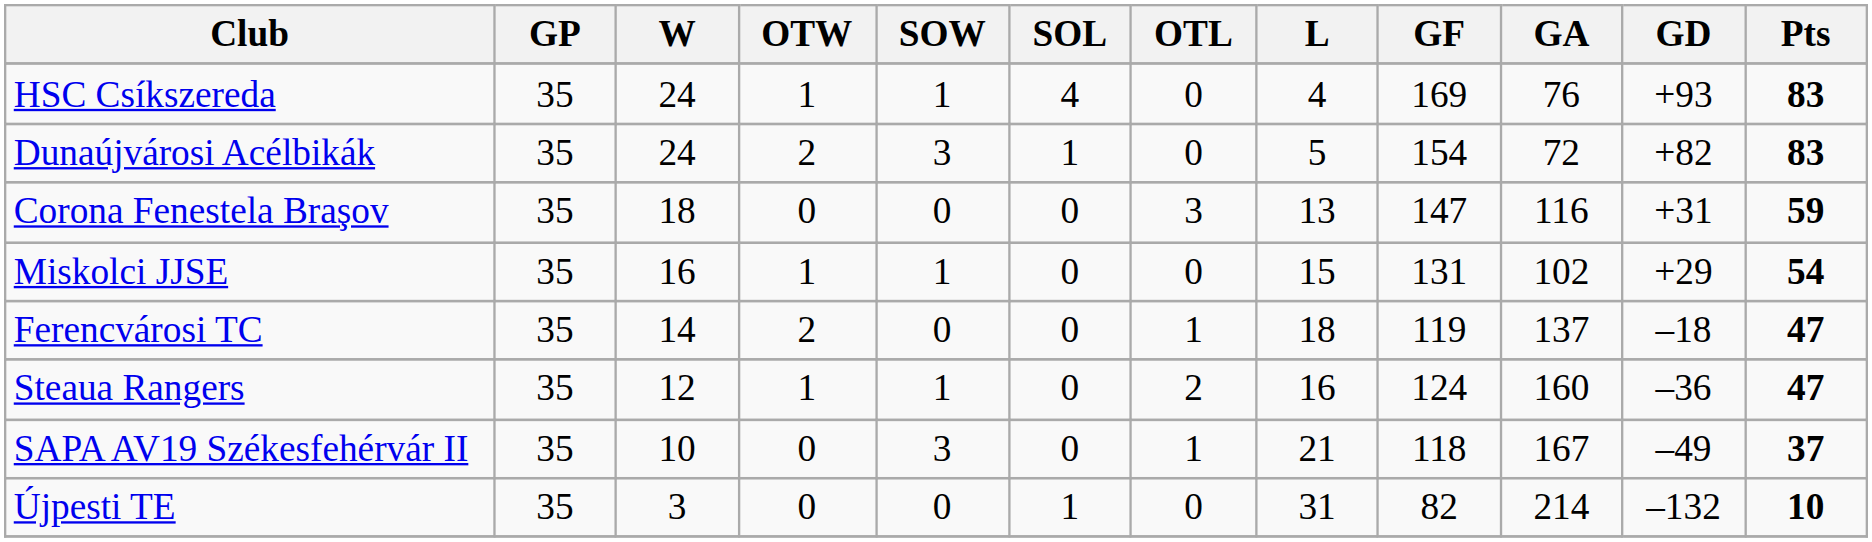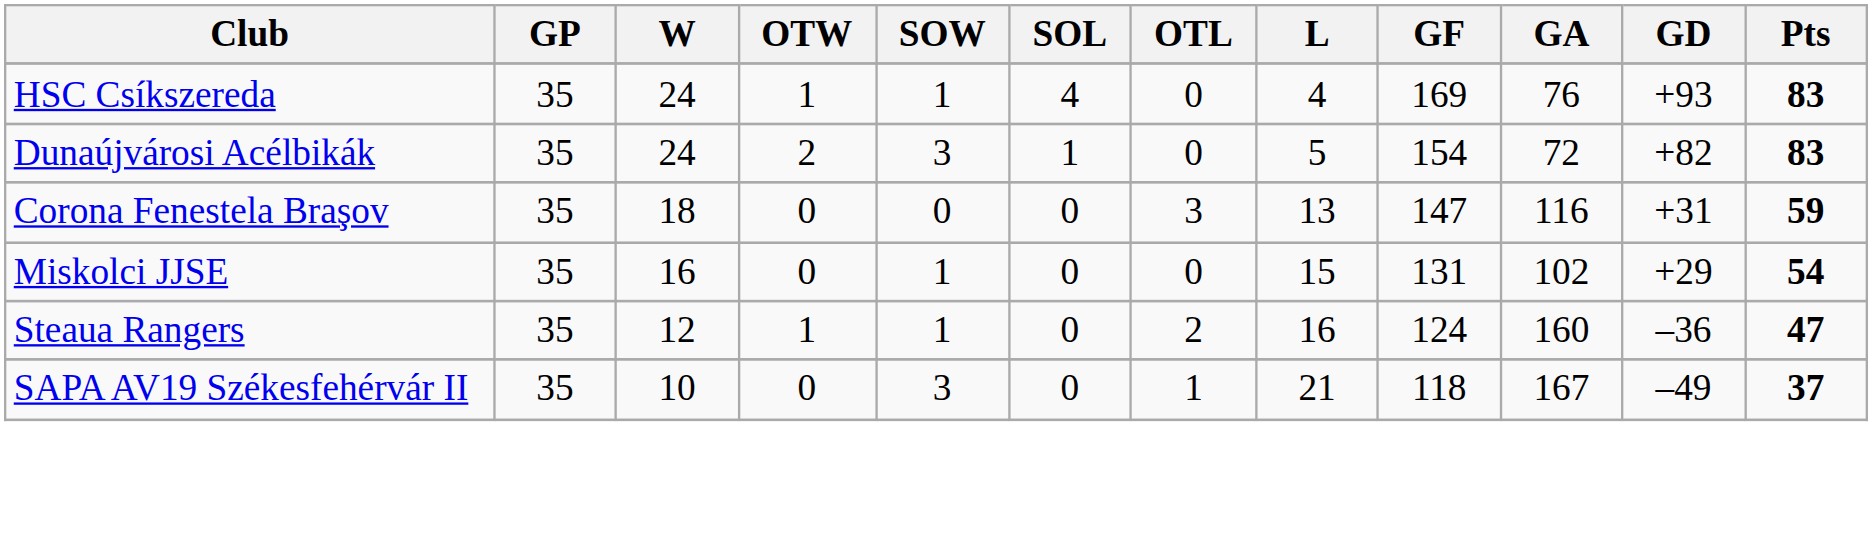 <table class="wikitable sortable" width=800>
 <tr>
 <th bgcolor="#DDDDFF" width="20%">Club</th>
 <th bgcolor="#DDDDFF" width="5%">GP</th>
 <th bgcolor="#DDDDFF" width="5%">W</th>
 <th bgcolor="#DDDDFF" width="5%">OTW</th>
 <th bgcolor="#DDDDFF" width="5%">SOW</th>
 <th bgcolor="#DDDDFF" width="5%">SOL</th>
 <th bgcolor="#DDDDFF" width="5%">OTL</th>
 <th bgcolor="#DDDDFF" width="5%">L</th>
 <th bgcolor="#DDDDFF" width="5%">GF</th>
 <th bgcolor="#DDDDFF" width="5%">GA</th>
 <th bgcolor="#DDDDFF" width="5%">GD</th>
 <th bgcolor="#DDDDFF" width="5%">Pts</th>
 </tr>
 <tr>
 </tr>
 <tr align=center bgcolor=>
 <td align=left><a href='#'>HSC Csíkszereda</a></td>
 <td>35</td>
 <td>24</td>
 <td>1</td>
 <td>1</td>
 <td>4</td>
 <td>0</td>
 <td>4</td>
 <td>169</td>
 <td>76</td>
 <td>+93</td>
 <td><strong>83</strong></td>
 </tr>
 <tr>
 </tr>
 <tr align=center bgcolor=>
 <td align=left><a href='#'>Dunaújvárosi Acélbikák</a></td>
 <td>35</td>
 <td>24</td>
 <td>2</td>
 <td>3</td>
 <td>1</td>
 <td>0</td>
 <td>5</td>
 <td>154</td>
 <td>72</td>
 <td>+82</td>
 <td><strong>83</strong></td>
 </tr>
 <tr>
 </tr>
 <tr align=center bgcolor=>
 <td align=left><a href='#'>Corona Fenestela Braşov</a></td>
 <td>35</td>
 <td>18</td>
 <td>0</td>
 <td>0</td>
 <td>0</td>
 <td>3</td>
 <td>13</td>
 <td>147</td>
 <td>116</td>
 <td>+31</td>
 <td><strong>59</strong></td>
 </tr>
 <tr>
 </tr>
 <tr align=center bgcolor=>
 <td align=left><a href='#'>Miskolci JJSE</a></td>
 <td>35</td>
 <td>16</td>
-<td>1</td>
+<td>0</td>
 <td>1</td>
 <td>0</td>
 <td>0</td>
 <td>15</td>
 <td>131</td>
 <td>102</td>
 <td>+29</td>
 <td><strong>54</strong></td>
 </tr>
 <tr>
-</tr>
-<tr align=center bgcolor=>
-<td align=left><a href='#'>Ferencvárosi TC</a></td>
-<td>35</td>
-<td>14</td>
-<td>2</td>
-<td>0</td>
-<td>0</td>
-<td>1</td>
-<td>18</td>
-<td>119</td>
-<td>137</td>
-<td>–18</td>
-<td><strong>47</strong></td>
 </tr>
 <tr>
 </tr>
 <tr align=center bgcolor=>
 <td align=left><a href='#'>Steaua Rangers</a></td>
 <td>35</td>
 <td>12</td>
 <td>1</td>
 <td>1</td>
 <td>0</td>
 <td>2</td>
 <td>16</td>
 <td>124</td>
 <td>160</td>
 <td>–36</td>
 <td><strong>47</strong></td>
 </tr>
 <tr>
 </tr>
 <tr align=center bgcolor=>
 <td align=left><a href='#'>SAPA AV19 Székesfehérvár II</a></td>
 <td>35</td>
 <td>10</td>
 <td>0</td>
 <td>3</td>
 <td>0</td>
 <td>1</td>
 <td>21</td>
 <td>118</td>
 <td>167</td>
 <td>–49</td>
 <td><strong>37</strong></td>
 </tr>
 <tr>
 </tr>
-<tr align=center bgcolor=>
-<td align=left><a href='#'>Újpesti TE</a></td>
-<td>35</td>
-<td>3</td>
-<td>0</td>
-<td>0</td>
-<td>1</td>
-<td>0</td>
-<td>31</td>
-<td>82</td>
-<td>214</td>
-<td>–132</td>
-<td><strong>10</strong></td>
-</tr>
 <tr>
 </tr>
 </table>
